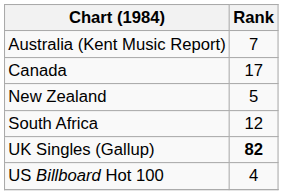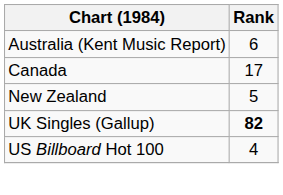 <table class="wikitable sortable">
 <tr>
 <th>Chart (1984)</th>
 <th style="text-align:center;">Rank</th>
 </tr>
 <tr>
 <td>Australia (Kent Music Report)</td>
-<td style="text-align:center;">7</td>
+<td style="text-align:center;">6</td>
 </tr>
 <tr>
 <td>Canada</td>
 <td style="text-align:center;">17</td>
 </tr>
 <tr>
 <td>New Zealand</td>
 <td style="text-align:center;">5</td>
-</tr>
-<tr>
-<td>South Africa</td>
-<td align="center">12</td>
 </tr>
 <tr>
 <td>UK Singles (Gallup)</td>
 <td style="text-align:center;"><strong>82</strong></td>
 </tr>
 <tr>
 <td>US <em>Billboard</em> Hot 100</td>
 <td style="text-align:center;">4</td>
 </tr>
 <tr>
 </tr>
 </table>
